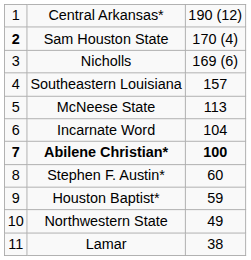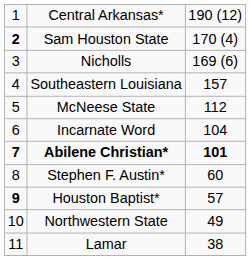 <table class="wikitable">
 <tr align="center">
 <td>1</td>
 <td>Central Arkansas*</td>
 <td>190 (12)</td>
 </tr>
 <tr align="center">
 <td><strong>2</strong></td>
 <td>Sam Houston State</td>
 <td>170 (4)</td>
 </tr>
 <tr align="center">
 <td>3</td>
 <td>Nicholls</td>
 <td>169 (6)</td>
 </tr>
 <tr align="center">
 <td>4</td>
 <td>Southeastern Louisiana</td>
 <td>157</td>
 </tr>
 <tr align="center">
 <td>5</td>
 <td>McNeese State</td>
-<td>113</td>
+<td>112</td>
 </tr>
 <tr align="center">
 <td>6</td>
 <td>Incarnate Word</td>
 <td>104</td>
 </tr>
 <tr align="center">
 <td><strong>7</strong></td>
 <td><strong>Abilene Christian*</strong></td>
-<td><strong>100</strong></td>
+<td><strong>101</strong></td>
 </tr>
 <tr align="center">
 <td>8</td>
 <td>Stephen F. Austin*</td>
 <td>60</td>
 </tr>
 <tr align="center">
-<td>9</td>
+<td><strong>9</strong></td>
 <td>Houston Baptist*</td>
-<td>59</td>
+<td>57</td>
 </tr>
 <tr align="center">
 <td>10</td>
 <td>Northwestern State</td>
 <td>49</td>
 </tr>
 <tr align="center">
 <td>11</td>
 <td>Lamar</td>
 <td>38</td>
 </tr>
 </table>
